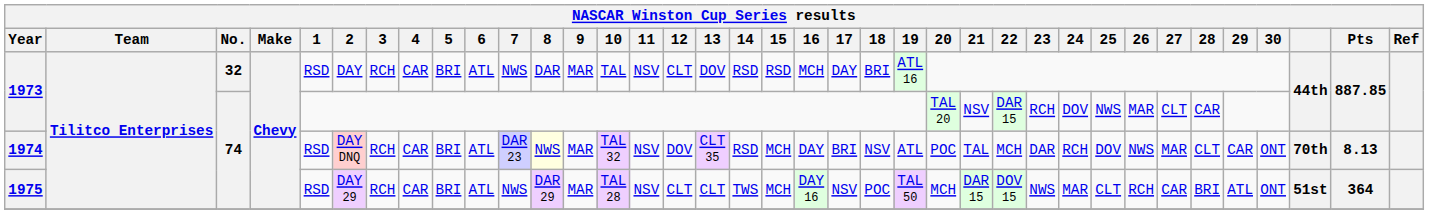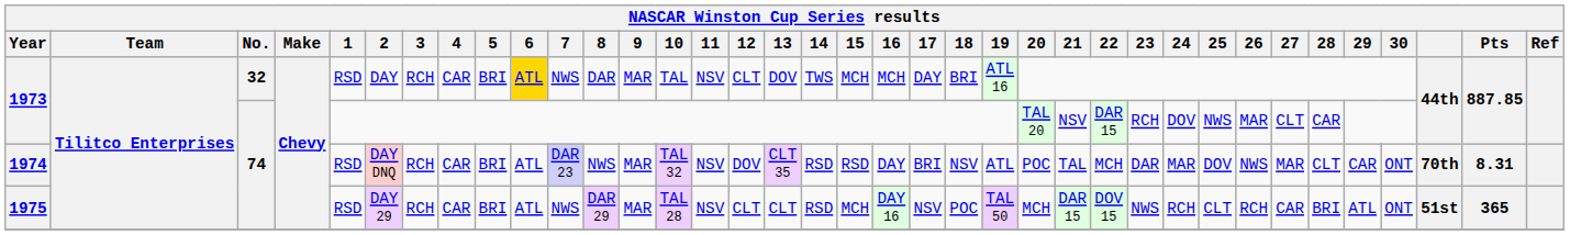 <table class="wikitable" style="text-align:center; font-size:75%">
 <tr>
 <th colspan="42"><a href='#'>NASCAR Winston Cup Series</a> results</th>
 </tr>
 <tr>
 <th>Year</th>
 <th>Team</th>
 <th>No.</th>
 <th>Make</th>
 <th>1</th>
 <th>2</th>
 <th>3</th>
 <th>4</th>
 <th>5</th>
 <th>6</th>
 <th>7</th>
 <th>8</th>
 <th>9</th>
 <th>10</th>
 <th>11</th>
 <th>12</th>
 <th>13</th>
 <th>14</th>
 <th>15</th>
 <th>16</th>
 <th>17</th>
 <th>18</th>
 <th>19</th>
 <th>20</th>
 <th>21</th>
 <th>22</th>
 <th>23</th>
 <th>24</th>
 <th>25</th>
 <th>26</th>
 <th>27</th>
 <th>28</th>
 <th>29</th>
 <th>30</th>
 <th></th>
 <th>Pts</th>
 <th>Ref</th>
 </tr>
 <tr>
 <th rowspan=2><a href='#'>1973</a></th>
 <th ! rowspan=4><a href='#'>Tilitco Enterprises</a></th>
 <th>32</th>
 <th ! rowspan=4><a href='#'>Chevy</a></th>
 <td><a href='#'>RSD</a></td>
 <td><a href='#'>DAY</a></td>
 <td><a href='#'>RCH</a></td>
 <td><a href='#'>CAR</a></td>
 <td><a href='#'>BRI</a></td>
-<td><a href='#'>ATL</a></td>
+<td style="background: gold;"><a href='#'>ATL</a></td>
 <td><a href='#'>NWS</a></td>
 <td><a href='#'>DAR</a></td>
 <td><a href='#'>MAR</a></td>
 <td><a href='#'>TAL</a></td>
 <td><a href='#'>NSV</a></td>
 <td><a href='#'>CLT</a></td>
 <td><a href='#'>DOV</a></td>
-<td><a href='#'>RSD</a></td>
-<td><a href='#'>RSD</a></td>
+<td><a href='#'>TWS</a></td>
+<td><a href='#'>MCH</a></td>
 <td><a href='#'>MCH</a></td>
 <td><a href='#'>DAY</a></td>
 <td><a href='#'>BRI</a></td>
 <td style="background:#DFFFDF;"><a href='#'>ATL</a><br><small>16</small></td>
 <td colspan=11></td>
 <th rowspan=2>44th</th>
 <th rowspan=2>887.85</th>
 <th rowspan=2></th>
 </tr>
 <tr>
 <th rowspan=3>74</th>
 <td colspan=19></td>
 <td style="background:#DFFFDF;"><a href='#'>TAL</a><br><small>20</small></td>
 <td><a href='#'>NSV</a></td>
 <td style="background:#DFFFDF;"><a href='#'>DAR</a><br><small>15</small></td>
 <td><a href='#'>RCH</a></td>
 <td><a href='#'>DOV</a></td>
 <td><a href='#'>NWS</a></td>
 <td><a href='#'>MAR</a></td>
 <td><a href='#'>CLT</a></td>
 <td><a href='#'>CAR</a></td>
 <td colspan=2></td>
 </tr>
 <tr>
 <th><a href='#'>1974</a></th>
 <td><a href='#'>RSD</a></td>
 <td style="background:#FFCFCF;"><a href='#'>DAY</a><br><small>DNQ</small></td>
 <td><a href='#'>RCH</a></td>
 <td><a href='#'>CAR</a></td>
 <td><a href='#'>BRI</a></td>
 <td><a href='#'>ATL</a></td>
 <td style="background:#CFCFFF;"><a href='#'>DAR</a><br><small>23</small></td>
-<td style="background: lightyellow;"><a href='#'>NWS</a></td>
+<td><a href='#'>NWS</a></td>
 <td><a href='#'>MAR</a></td>
 <td style="background:#EFCFFF;"><a href='#'>TAL</a><br><small>32</small></td>
 <td><a href='#'>NSV</a></td>
 <td><a href='#'>DOV</a></td>
 <td style="background:#EFCFFF;"><a href='#'>CLT</a><br><small>35</small></td>
 <td><a href='#'>RSD</a></td>
-<td><a href='#'>MCH</a></td>
+<td><a href='#'>RSD</a></td>
 <td><a href='#'>DAY</a></td>
 <td><a href='#'>BRI</a></td>
 <td><a href='#'>NSV</a></td>
 <td><a href='#'>ATL</a></td>
 <td><a href='#'>POC</a></td>
 <td><a href='#'>TAL</a></td>
 <td><a href='#'>MCH</a></td>
 <td><a href='#'>DAR</a></td>
-<td><a href='#'>RCH</a></td>
+<td><a href='#'>MAR</a></td>
 <td><a href='#'>DOV</a></td>
 <td><a href='#'>NWS</a></td>
 <td><a href='#'>MAR</a></td>
 <td><a href='#'>CLT</a></td>
 <td><a href='#'>CAR</a></td>
 <td><a href='#'>ONT</a></td>
 <th>70th</th>
-<th>8.13</th>
+<th>8.31</th>
 <th></th>
 </tr>
 <tr>
 <th><a href='#'>1975</a></th>
 <td><a href='#'>RSD</a></td>
 <td style="background:#EFCFFF;"><a href='#'>DAY</a><br><small>29</small></td>
 <td><a href='#'>RCH</a></td>
 <td><a href='#'>CAR</a></td>
 <td><a href='#'>BRI</a></td>
 <td><a href='#'>ATL</a></td>
 <td><a href='#'>NWS</a></td>
 <td style="background:#EFCFFF;"><a href='#'>DAR</a><br><small>29</small></td>
 <td><a href='#'>MAR</a></td>
 <td style="background:#EFCFFF;"><a href='#'>TAL</a><br><small>28</small></td>
 <td><a href='#'>NSV</a></td>
 <td><a href='#'>CLT</a></td>
 <td><a href='#'>CLT</a></td>
-<td><a href='#'>TWS</a></td>
+<td><a href='#'>RSD</a></td>
 <td><a href='#'>MCH</a></td>
 <td style="background:#DFFFDF;"><a href='#'>DAY</a><br><small>16</small></td>
 <td><a href='#'>NSV</a></td>
 <td><a href='#'>POC</a></td>
 <td style="background:#EFCFFF;"><a href='#'>TAL</a><br><small>50</small></td>
 <td><a href='#'>MCH</a></td>
 <td style="background:#DFFFDF;"><a href='#'>DAR</a><br><small>15</small></td>
 <td style="background:#DFFFDF;"><a href='#'>DOV</a><br><small>15</small></td>
 <td><a href='#'>NWS</a></td>
-<td><a href='#'>MAR</a></td>
+<td><a href='#'>RCH</a></td>
 <td><a href='#'>CLT</a></td>
 <td><a href='#'>RCH</a></td>
 <td><a href='#'>CAR</a></td>
 <td><a href='#'>BRI</a></td>
 <td><a href='#'>ATL</a></td>
 <td><a href='#'>ONT</a></td>
 <th>51st</th>
-<th>364</th>
+<th>365</th>
 <th></th>
 </tr>
 <tr>
 </tr>
 </table>
